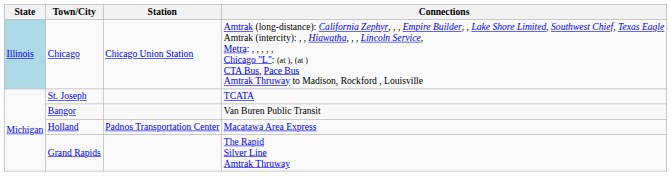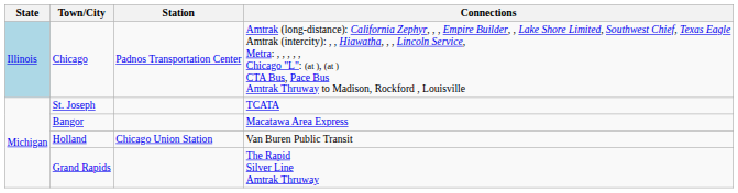 <table class="wikitable">
 <tr>
 <th>State</th>
 <th>Town/City</th>
 <th>Station</th>
 <th>Connections</th>
 </tr>
 <tr>
 <td style="background: lightblue;"><a href='#'>Illinois</a></td>
 <td><a href='#'>Chicago</a></td>
-<td><a href='#'>Chicago Union Station</a></td>
+<td><a href='#'>Padnos Transportation Center</a></td>
 <td> <a href='#'>Amtrak</a> (long-distance): <em><a href='#'>California Zephyr</a></em>, , , <em><a href='#'>Empire Builder</a></em>, , <em><a href='#'>Lake Shore Limited</a></em>, <em><a href='#'>Southwest Chief</a></em>, <em><a href='#'>Texas Eagle</a></em><br> Amtrak (intercity): , , <em><a href='#'>Hiawatha</a></em>, , , <em><a href='#'>Lincoln Service</a></em>, <br> <a href='#'>Metra</a>: , , , , , <br> <a href='#'>Chicago "L"</a>:  <small>(at )</small>,     <small>(at )</small><br> <a href='#'>CTA Bus</a>, <a href='#'>Pace Bus</a><br> <a href='#'>Amtrak Thruway</a> to Madison, Rockford , Louisville </td>
 </tr>
 <tr>
 <td rowspan=4><a href='#'>Michigan</a></td>
 <td><a href='#'>St. Joseph</a></td>
 <td></td>
 <td> <a href='#'>TCATA</a></td>
 </tr>
 <tr>
 <td><a href='#'>Bangor</a></td>
 <td></td>
-<td> Van Buren Public Transit</td>
+<td> <a href='#'>Macatawa Area Express</a></td>
 </tr>
 <tr>
 <td><a href='#'>Holland</a></td>
-<td><a href='#'>Padnos Transportation Center</a></td>
-<td> <a href='#'>Macatawa Area Express</a></td>
+<td><a href='#'>Chicago Union Station</a></td>
+<td> Van Buren Public Transit</td>
 </tr>
 <tr>
 <td><a href='#'>Grand Rapids</a></td>
 <td></td>
 <td> <a href='#'>The Rapid</a><br> <a href='#'>Silver Line</a><br> <a href='#'>Amtrak Thruway</a></td>
 </tr>
 </table>
